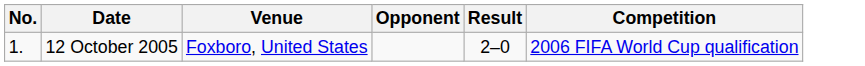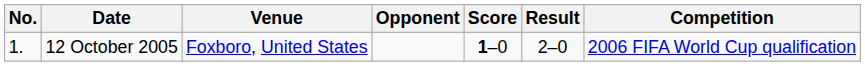 <table class="wikitable">
 <tr>
 <th>No.</th>
 <th>Date</th>
 <th>Venue</th>
 <th>Opponent</th>
+<th>Score</th>
 <th>Result</th>
 <th>Competition</th>
 </tr>
 <tr>
 <td>1.</td>
 <td>12 October 2005</td>
 <td><a href='#'>Foxboro</a>, <a href='#'>United States</a></td>
 <td></td>
+<td align=center><strong>1</strong>–0</td>
 <td align=center>2–0</td>
 <td><a href='#'>2006 FIFA World Cup qualification</a></td>
 </tr>
 </table>
